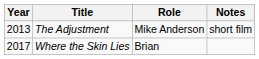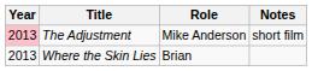 <table class="wikitable sortable">
 <tr>
 <th>Year</th>
 <th>Title</th>
 <th>Role</th>
 <th class="unsortable">Notes</th>
 </tr>
 <tr>
-<td>2013</td>
+<td style="background: pink;">2013</td>
 <td><em>The Adjustment</em></td>
 <td>Mike Anderson</td>
 <td>short film</td>
 </tr>
 <tr>
-<td>2017</td>
+<td>2013</td>
 <td><em>Where the Skin Lies</em></td>
 <td>Brian</td>
 <td></td>
 </tr>
 </table>
